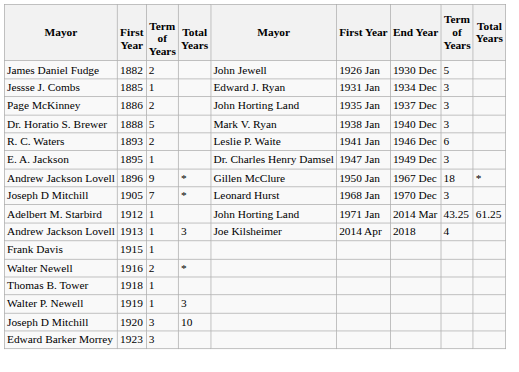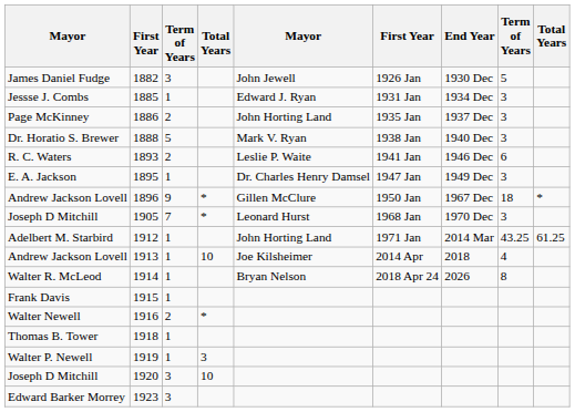 <table class="wikitable">
 <tr>
 <th>Mayor</th>
 <th><br>First<br>Year</th>
 <th><br>Term <br>of<br>Years</th>
 <th><br> Total<br>Years</th>
 <th>Mayor</th>
 <th>First Year</th>
 <th>End Year</th>
 <th>Term<br>of<br>Years</th>
 <th>Total<br>Years</th>
 </tr>
 <tr>
 <td>James Daniel Fudge</td>
 <td>1882</td>
-<td>2</td>
+<td>3</td>
 <td></td>
 <td>John Jewell</td>
 <td>1926 Jan</td>
 <td>1930 Dec</td>
 <td>5</td>
 <td></td>
 </tr>
 <tr>
 <td>Jessse J. Combs</td>
 <td>1885</td>
 <td>1</td>
 <td></td>
 <td>Edward J. Ryan</td>
 <td>1931 Jan</td>
 <td>1934 Dec</td>
 <td>3</td>
 <td></td>
 </tr>
 <tr>
 <td>Page McKinney</td>
 <td>1886</td>
 <td>2</td>
 <td></td>
 <td>John Horting Land</td>
 <td>1935 Jan</td>
 <td>1937 Dec</td>
 <td>3</td>
 <td></td>
 </tr>
 <tr>
 <td>Dr. Horatio S. Brewer</td>
 <td>1888</td>
 <td>5</td>
 <td></td>
 <td>Mark V. Ryan</td>
 <td>1938 Jan</td>
 <td>1940 Dec</td>
 <td>3</td>
 <td></td>
 </tr>
 <tr>
 <td>R. C. Waters</td>
 <td>1893</td>
 <td>2</td>
 <td></td>
 <td>Leslie P. Waite</td>
 <td>1941 Jan</td>
 <td>1946 Dec</td>
 <td>6</td>
 <td></td>
 </tr>
 <tr>
 <td>E. A. Jackson</td>
 <td>1895</td>
 <td>1</td>
 <td></td>
 <td>Dr. Charles Henry Damsel</td>
 <td>1947 Jan</td>
 <td>1949 Dec</td>
 <td>3</td>
 <td></td>
 </tr>
 <tr>
 <td>Andrew Jackson Lovell</td>
 <td>1896</td>
 <td>9</td>
 <td>*</td>
 <td>Gillen McClure</td>
 <td>1950 Jan</td>
 <td>1967 Dec</td>
 <td>18</td>
 <td>*</td>
 </tr>
 <tr>
 <td>Joseph D Mitchill</td>
 <td>1905</td>
 <td>7</td>
 <td>*</td>
 <td>Leonard Hurst</td>
 <td>1968 Jan</td>
 <td>1970 Dec</td>
 <td>3</td>
 <td></td>
 </tr>
 <tr>
 <td>Adelbert M. Starbird</td>
 <td>1912</td>
 <td>1</td>
 <td></td>
 <td>John Horting Land</td>
 <td>1971 Jan</td>
 <td>2014 Mar</td>
 <td>43.25</td>
 <td>61.25</td>
 </tr>
 <tr>
 <td>Andrew Jackson Lovell</td>
 <td>1913</td>
 <td>1</td>
-<td>3</td>
+<td>10</td>
 <td>Joe Kilsheimer</td>
 <td>2014 Apr</td>
 <td>2018</td>
 <td>4</td>
+<td></td>
+</tr>
+<tr>
+<td>Walter R. McLeod</td>
+<td>1914</td>
+<td>1</td>
+<td></td>
+<td>Bryan Nelson</td>
+<td>2018 Apr 24</td>
+<td>2026</td>
+<td>8</td>
 <td></td>
 </tr>
 <tr>
 <td>Frank Davis</td>
 <td>1915</td>
 <td>1</td>
 <td></td>
 <td></td>
 <td></td>
 <td></td>
 <td></td>
 <td></td>
 </tr>
 <tr>
 <td>Walter Newell</td>
 <td>1916</td>
 <td>2</td>
 <td>*</td>
 <td></td>
 <td></td>
 <td></td>
 <td></td>
 <td></td>
 </tr>
 <tr>
 <td>Thomas B. Tower</td>
 <td>1918</td>
 <td>1</td>
 <td></td>
 <td></td>
 <td></td>
 <td></td>
 <td></td>
 <td></td>
 </tr>
 <tr>
 <td>Walter P. Newell</td>
 <td>1919</td>
 <td>1</td>
 <td>3</td>
 <td></td>
 <td></td>
 <td></td>
 <td></td>
 <td></td>
 </tr>
 <tr>
 <td>Joseph D Mitchill</td>
 <td>1920</td>
 <td>3</td>
 <td>10</td>
 <td></td>
 <td></td>
 <td></td>
 <td></td>
 <td></td>
 </tr>
 <tr>
 <td>Edward Barker Morrey</td>
 <td>1923</td>
 <td>3</td>
 <td></td>
 <td></td>
 <td></td>
 <td></td>
 <td></td>
 <td></td>
 </tr>
 </table>
